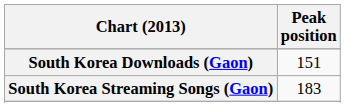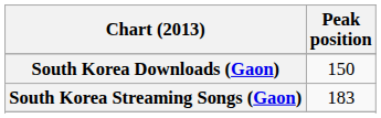 <table class="wikitable sortable plainrowheaders" style="text-align:center">
 <tr>
 <th>Chart (2013)</th>
 <th>Peak<br>position</th>
 </tr>
 <tr>
 </tr>
 <tr>
 <th scope="row">South Korea Downloads (<a href='#'>Gaon</a>)</th>
-<td>151</td>
+<td>150</td>
 </tr>
 <tr>
 <th scope="row">South Korea Streaming Songs (<a href='#'>Gaon</a>)</th>
 <td>183</td>
 </tr>
 <tr>
 </tr>
 <tr>
 </tr>
 </table>
